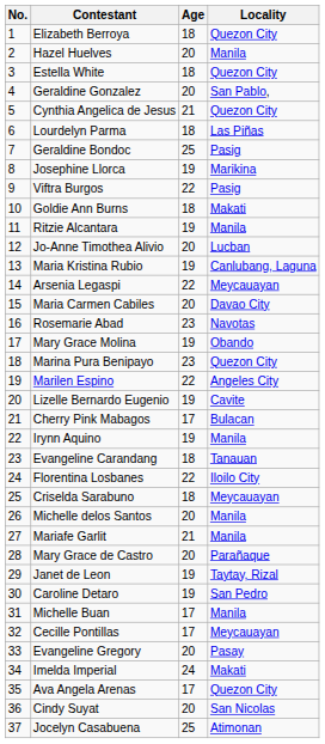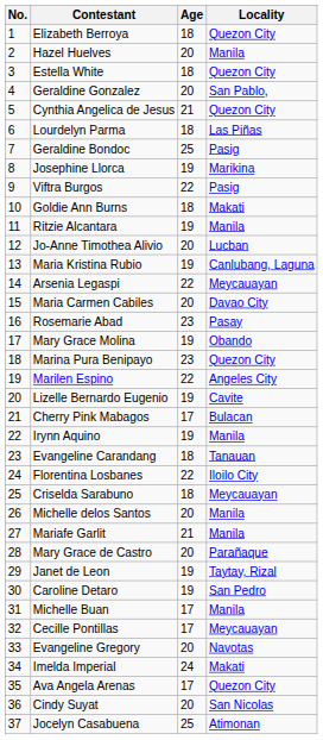 <table class="wikitable sortable" style="font-size:95%;">
 <tr>
 <th>No.</th>
 <th>Contestant</th>
 <th>Age</th>
 <th>Locality</th>
 </tr>
 <tr>
 <td>1</td>
 <td>Elizabeth Berroya</td>
 <td>18</td>
 <td><a href='#'>Quezon City</a></td>
 </tr>
 <tr>
 <td>2</td>
 <td>Hazel Huelves</td>
 <td>20</td>
 <td><a href='#'>Manila</a></td>
 </tr>
 <tr>
 <td>3</td>
 <td>Estella White</td>
 <td>18</td>
 <td><a href='#'>Quezon City</a></td>
 </tr>
 <tr>
 <td>4</td>
 <td>Geraldine Gonzalez</td>
 <td>20</td>
 <td><a href='#'>San Pablo</a>,</td>
 </tr>
 <tr>
 <td>5</td>
 <td>Cynthia Angelica de Jesus</td>
 <td>21</td>
 <td><a href='#'>Quezon City</a></td>
 </tr>
 <tr>
 <td>6</td>
 <td>Lourdelyn Parma</td>
 <td>18</td>
 <td><a href='#'>Las Piñas</a></td>
 </tr>
 <tr>
 <td>7</td>
 <td>Geraldine Bondoc</td>
 <td>25</td>
 <td><a href='#'>Pasig</a></td>
 </tr>
 <tr>
 <td>8</td>
 <td>Josephine Llorca</td>
 <td>19</td>
 <td><a href='#'>Marikina</a></td>
 </tr>
 <tr>
 <td>9</td>
 <td>Viftra Burgos</td>
 <td>22</td>
 <td><a href='#'>Pasig</a></td>
 </tr>
 <tr>
 <td>10</td>
 <td>Goldie Ann Burns</td>
 <td>18</td>
 <td><a href='#'>Makati</a></td>
 </tr>
 <tr>
 <td>11</td>
 <td>Ritzie Alcantara</td>
 <td>19</td>
 <td><a href='#'>Manila</a></td>
 </tr>
 <tr>
 <td>12</td>
 <td>Jo-Anne Timothea Alivio</td>
 <td>20</td>
 <td><a href='#'>Lucban</a></td>
 </tr>
 <tr>
 <td>13</td>
 <td>Maria Kristina Rubio</td>
 <td>19</td>
 <td><a href='#'>Canlubang, Laguna</a></td>
 </tr>
 <tr>
 <td>14</td>
 <td>Arsenia Legaspi</td>
 <td>22</td>
 <td><a href='#'>Meycauayan</a></td>
 </tr>
 <tr>
 <td>15</td>
 <td>Maria Carmen Cabiles</td>
 <td>20</td>
 <td><a href='#'>Davao City</a></td>
 </tr>
 <tr>
 <td>16</td>
 <td>Rosemarie Abad</td>
 <td>23</td>
-<td><a href='#'>Navotas</a></td>
+<td><a href='#'>Pasay</a></td>
 </tr>
 <tr>
 <td>17</td>
 <td>Mary Grace Molina</td>
 <td>19</td>
 <td><a href='#'>Obando</a></td>
 </tr>
 <tr>
 <td>18</td>
 <td>Marina Pura Benipayo</td>
 <td>23</td>
 <td><a href='#'>Quezon City</a></td>
 </tr>
 <tr>
 <td>19</td>
 <td><a href='#'>Marilen Espino</a></td>
 <td>22</td>
 <td><a href='#'>Angeles City</a></td>
 </tr>
 <tr>
 <td>20</td>
 <td>Lizelle Bernardo Eugenio</td>
 <td>19</td>
 <td><a href='#'>Cavite</a></td>
 </tr>
 <tr>
 <td>21</td>
 <td>Cherry Pink Mabagos</td>
 <td>17</td>
 <td><a href='#'>Bulacan</a></td>
 </tr>
 <tr>
 <td>22</td>
 <td>Irynn Aquino</td>
 <td>19</td>
 <td><a href='#'>Manila</a></td>
 </tr>
 <tr>
 <td>23</td>
 <td>Evangeline Carandang</td>
 <td>18</td>
 <td><a href='#'>Tanauan</a></td>
 </tr>
 <tr>
 <td>24</td>
 <td>Florentina Losbanes</td>
 <td>22</td>
 <td><a href='#'>Iloilo City</a></td>
 </tr>
 <tr>
 <td>25</td>
 <td>Criselda Sarabuno</td>
 <td>18</td>
 <td><a href='#'>Meycauayan</a></td>
 </tr>
 <tr>
 <td>26</td>
 <td>Michelle delos Santos</td>
 <td>20</td>
 <td><a href='#'>Manila</a></td>
 </tr>
 <tr>
 <td>27</td>
 <td>Mariafe Garlit</td>
 <td>21</td>
 <td><a href='#'>Manila</a></td>
 </tr>
 <tr>
 <td>28</td>
 <td>Mary Grace de Castro</td>
 <td>20</td>
 <td><a href='#'>Parañaque</a></td>
 </tr>
 <tr>
 <td>29</td>
 <td>Janet de Leon</td>
 <td>19</td>
 <td><a href='#'>Taytay, Rizal</a></td>
 </tr>
 <tr>
 <td>30</td>
 <td>Caroline Detaro</td>
 <td>19</td>
 <td><a href='#'>San Pedro</a></td>
 </tr>
 <tr>
 <td>31</td>
 <td>Michelle Buan</td>
 <td>17</td>
 <td><a href='#'>Manila</a></td>
 </tr>
 <tr>
 <td>32</td>
 <td>Cecille Pontillas</td>
 <td>17</td>
 <td><a href='#'>Meycauayan</a></td>
 </tr>
 <tr>
 <td>33</td>
 <td>Evangeline Gregory</td>
 <td>20</td>
-<td><a href='#'>Pasay</a></td>
+<td><a href='#'>Navotas</a></td>
 </tr>
 <tr>
 <td>34</td>
 <td>Imelda Imperial</td>
 <td>24</td>
 <td><a href='#'>Makati</a></td>
 </tr>
 <tr>
 <td>35</td>
 <td>Ava Angela Arenas</td>
 <td>17</td>
 <td><a href='#'>Quezon City</a></td>
 </tr>
 <tr>
 <td>36</td>
 <td>Cindy Suyat</td>
 <td>20</td>
 <td><a href='#'>San Nicolas</a></td>
 </tr>
 <tr>
 <td>37</td>
 <td>Jocelyn Casabuena</td>
 <td>25</td>
 <td><a href='#'>Atimonan</a></td>
 </tr>
 </table>
